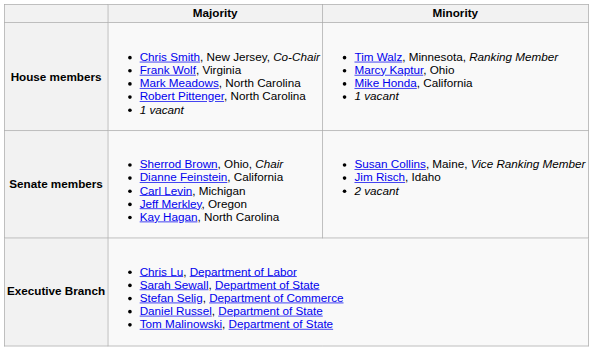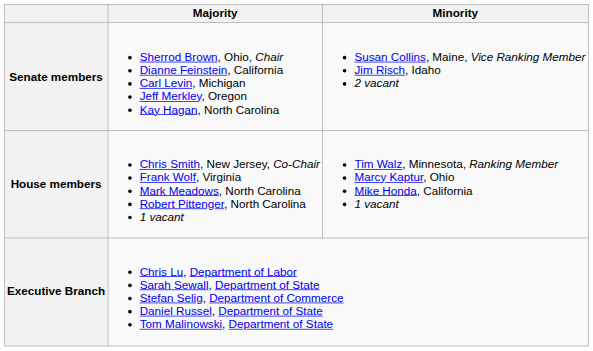 <table class=wikitable>
 <tr>
 <th></th>
 <th>Majority</th>
 <th>Minority</th>
 </tr>
 <tr>
+<th>Senate members</th>
+<td valign="top" ><br><ul><li><a href='#'>Sherrod Brown</a>, Ohio, <em>Chair</em></li><li><a href='#'>Dianne Feinstein</a>, California</li><li><a href='#'>Carl Levin</a>, Michigan</li><li><a href='#'>Jeff Merkley</a>, Oregon</li><li><a href='#'>Kay Hagan</a>, North Carolina</li></ul></td>
+<td valign="top" ><br><ul><li><a href='#'>Susan Collins</a>, Maine, <em>Vice Ranking Member</em></li><li><a href='#'>Jim Risch</a>, Idaho</li><li><em>2 vacant</em></li></ul></td>
+</tr>
+<tr>
 <th>House members</th>
 <td valign="top" ><br><ul><li><a href='#'>Chris Smith</a>, New Jersey, <em>Co-Chair</em></li><li><a href='#'>Frank Wolf</a>, Virginia</li><li><a href='#'>Mark Meadows</a>, North Carolina</li><li><a href='#'>Robert Pittenger</a>, North Carolina</li><li><em>1 vacant</em></li></ul></td>
 <td valign="top" ><br><ul><li><a href='#'>Tim Walz</a>, Minnesota, <em>Ranking Member</em></li><li><a href='#'>Marcy Kaptur</a>, Ohio</li><li><a href='#'>Mike Honda</a>, California</li><li><em>1 vacant</em></li></ul></td>
-</tr>
-<tr>
-<th>Senate members</th>
-<td valign="top" ><br><ul><li><a href='#'>Sherrod Brown</a>, Ohio, <em>Chair</em></li><li><a href='#'>Dianne Feinstein</a>, California</li><li><a href='#'>Carl Levin</a>, Michigan</li><li><a href='#'>Jeff Merkley</a>, Oregon</li><li><a href='#'>Kay Hagan</a>, North Carolina</li></ul></td>
-<td valign="top" ><br><ul><li><a href='#'>Susan Collins</a>, Maine, <em>Vice Ranking Member</em></li><li><a href='#'>Jim Risch</a>, Idaho</li><li><em>2 vacant</em></li></ul></td>
 </tr>
 <tr>
 <th>Executive Branch</th>
 <td colspan=2><br><ul><li><a href='#'>Chris Lu</a>, <a href='#'>Department of Labor</a></li><li><a href='#'>Sarah Sewall</a>, <a href='#'>Department of State</a></li><li><a href='#'>Stefan Selig</a>, <a href='#'>Department of Commerce</a></li><li><a href='#'>Daniel Russel</a>, <a href='#'>Department of State</a></li><li><a href='#'>Tom Malinowski</a>, <a href='#'>Department of State</a></li></ul></td>
 </tr>
 </table>
